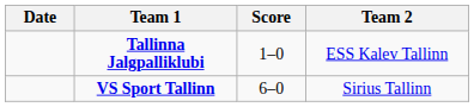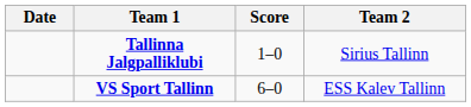 <table class="wikitable" style="text-align: center">
 <tr>
 <th width=60px>Date</th>
 <th width=150px>Team 1</th>
 <th width=60px>Score</th>
 <th width=150px>Team 2</th>
 </tr>
 <tr>
 <td></td>
 <td><strong><a href='#'>Tallinna Jalgpalliklubi</a></strong></td>
 <td>1–0</td>
-<td><a href='#'>ESS Kalev Tallinn</a></td>
+<td><a href='#'>Sirius Tallinn</a></td>
 </tr>
 <tr>
 <td></td>
 <td><strong><a href='#'>VS Sport Tallinn</a></strong></td>
 <td>6–0</td>
-<td><a href='#'>Sirius Tallinn</a></td>
+<td><a href='#'>ESS Kalev Tallinn</a></td>
 </tr>
 </table>
